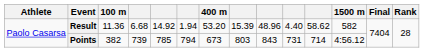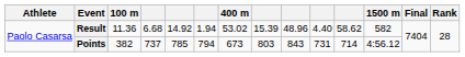 <table class="wikitable" style="font-size:90%">
 <tr>
 <th>Athlete</th>
 <th>Event</th>
 <th>100 m</th>
 <th></th>
 <th></th>
 <th></th>
 <th>400 m</th>
 <th></th>
 <th></th>
 <th></th>
 <th></th>
 <th>1500 m</th>
 <th>Final</th>
 <th>Rank</th>
 </tr>
 <tr align=center>
 <td align=left rowspan=2><a href='#'>Paolo Casarsa</a></td>
 <th style="font-size:95%">Result</th>
 <td>11.36</td>
 <td>6.68</td>
 <td>14.92</td>
 <td>1.94</td>
-<td>53.20</td>
+<td>53.02</td>
 <td>15.39</td>
 <td>48.96</td>
 <td>4.40</td>
 <td>58.62</td>
 <td>582</td>
 <td rowspan=2>7404</td>
 <td rowspan=2>28</td>
 </tr>
 <tr align=center>
 <th style="font-size:95%">Points</th>
 <td>382</td>
-<td>739</td>
+<td>737</td>
 <td>785</td>
 <td>794</td>
 <td>673</td>
 <td>803</td>
 <td>843</td>
 <td>731</td>
 <td>714</td>
 <td>4:56.12</td>
 </tr>
 </table>
